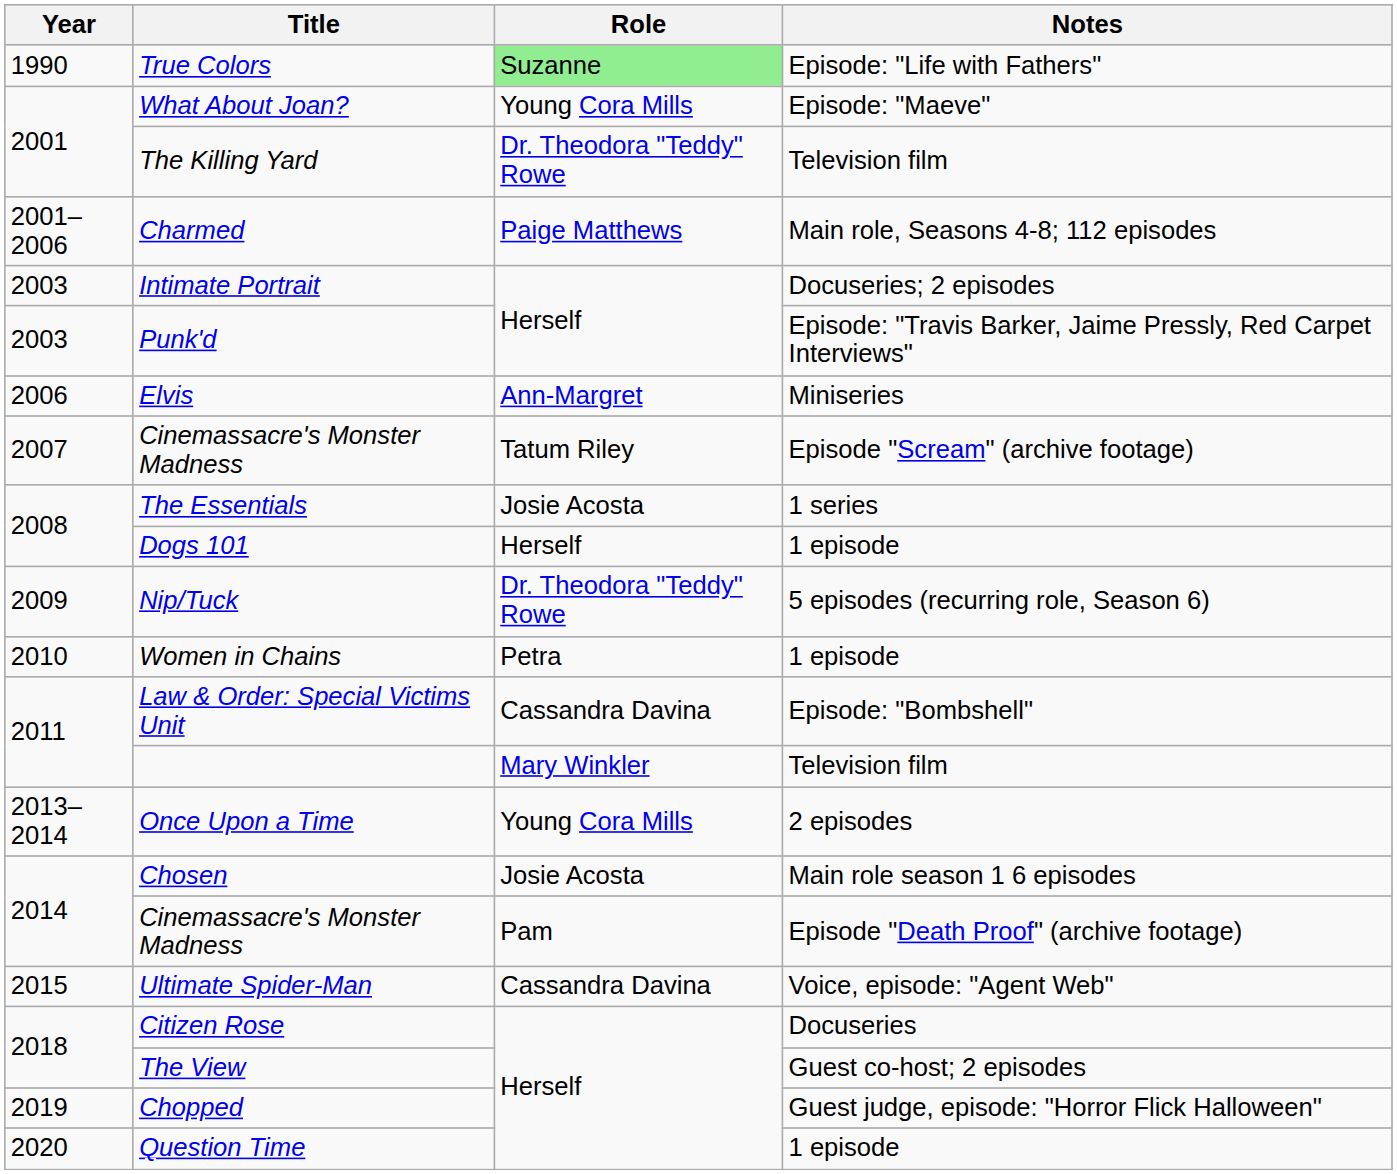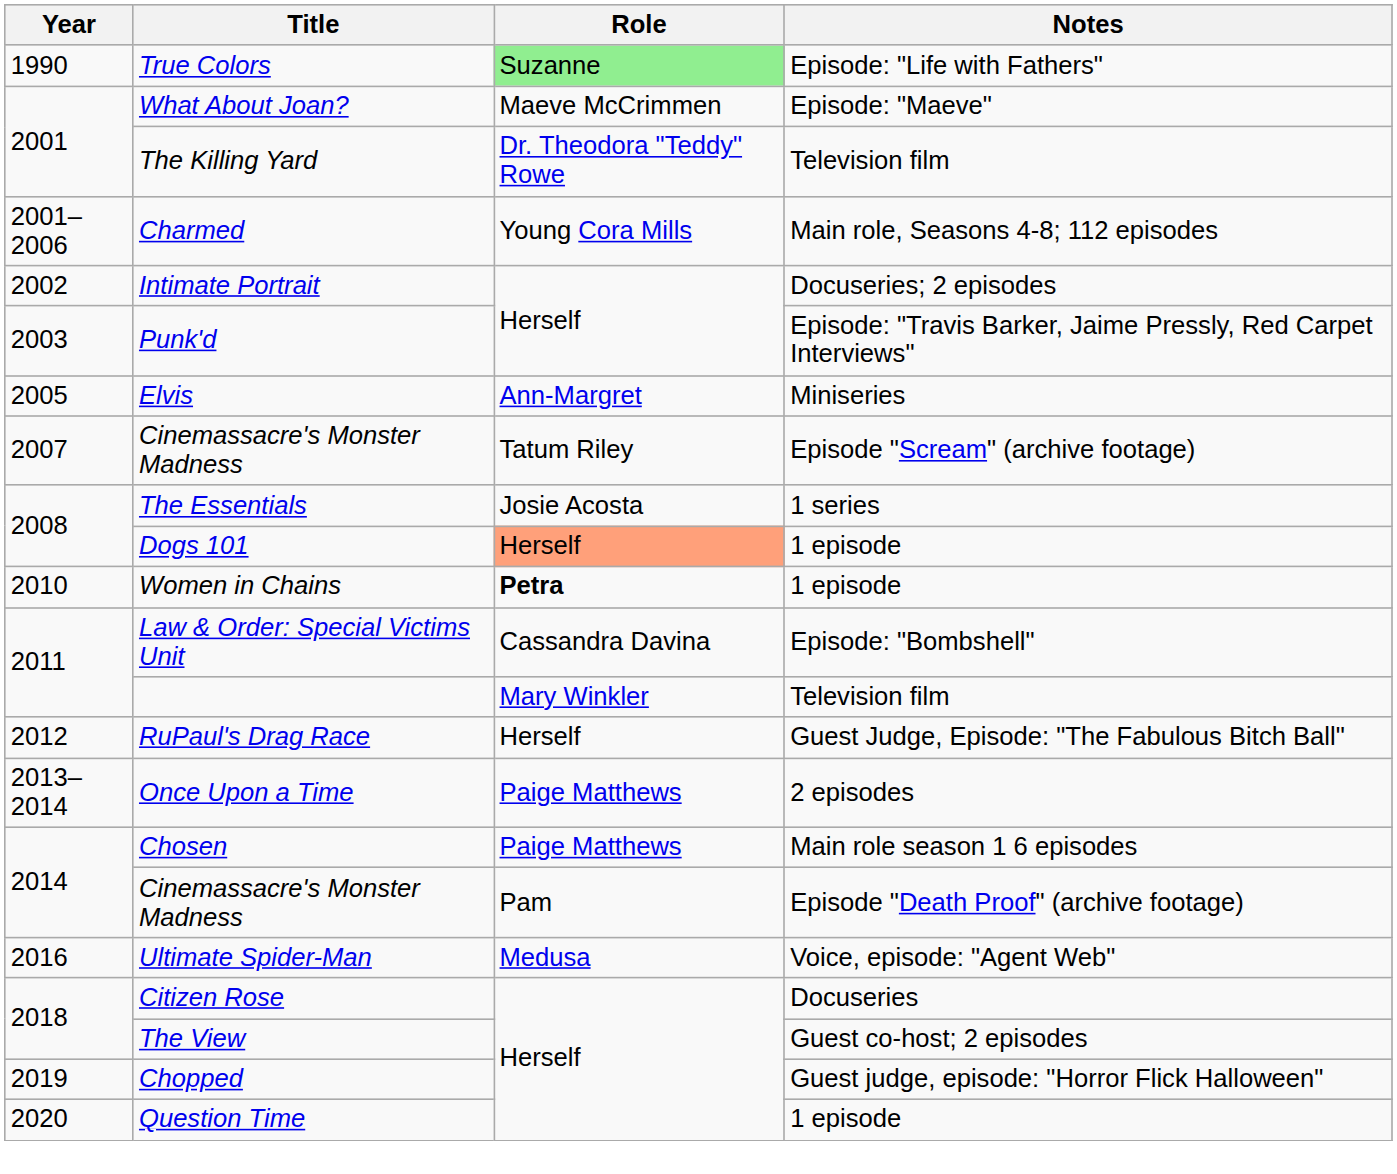 <table class="wikitable sortable">
 <tr>
 <th>Year</th>
 <th>Title</th>
 <th>Role</th>
 <th class="unsortable">Notes</th>
 </tr>
 <tr>
 <td>1990</td>
 <td><em><a href='#'>True Colors</a></em></td>
 <td style="background: lightgreen;">Suzanne</td>
 <td>Episode: "Life with Fathers"</td>
 </tr>
 <tr>
 <td rowspan=2>2001</td>
 <td><em><a href='#'>What About Joan?</a></em></td>
-<td>Young <a href='#'>Cora Mills</a></td>
+<td>Maeve McCrimmen</td>
 <td>Episode: "Maeve"</td>
 </tr>
 <tr>
 <td><em>The Killing Yard</em></td>
 <td><a href='#'>Dr. Theodora "Teddy" Rowe</a></td>
 <td>Television film</td>
 </tr>
 <tr>
 <td>2001–2006</td>
 <td><em><a href='#'>Charmed</a></em></td>
-<td><a href='#'>Paige Matthews</a></td>
+<td>Young <a href='#'>Cora Mills</a></td>
 <td>Main role, Seasons 4-8; 112 episodes</td>
 </tr>
 <tr>
-<td>2003</td>
+<td>2002</td>
 <td><em><a href='#'>Intimate Portrait</a></em></td>
 <td rowspan="2">Herself</td>
 <td>Docuseries; 2 episodes</td>
 </tr>
 <tr>
 <td>2003</td>
 <td><em><a href='#'>Punk'd</a></em></td>
 <td>Episode: "Travis Barker, Jaime Pressly, Red Carpet Interviews"</td>
 </tr>
 <tr>
-<td>2006</td>
+<td>2005</td>
 <td><em><a href='#'>Elvis</a></em></td>
 <td><a href='#'>Ann-Margret</a></td>
 <td>Miniseries</td>
 </tr>
 <tr>
 <td>2007</td>
 <td><em>Cinemassacre's Monster Madness</em></td>
 <td>Tatum Riley</td>
 <td>Episode "<a href='#'>Scream</a>" (archive footage)</td>
 </tr>
 <tr>
 <td rowspan="2">2008</td>
 <td><a href='#'><em>The Essentials</em></a></td>
 <td>Josie Acosta</td>
 <td>1 series</td>
 </tr>
 <tr>
 <td><em><a href='#'>Dogs 101</a></em></td>
-<td>Herself</td>
+<td style="background: lightsalmon;">Herself</td>
 <td>1 episode</td>
-</tr>
-<tr>
-<td>2009</td>
-<td><em><a href='#'>Nip/Tuck</a></em></td>
-<td><a href='#'>Dr. Theodora "Teddy" Rowe</a></td>
-<td>5 episodes (recurring role, Season 6)</td>
 </tr>
 <tr>
 <td>2010</td>
 <td><em>Women in Chains</em></td>
-<td>Petra</td>
+<td><strong>Petra</strong></td>
 <td>1 episode</td>
 </tr>
 <tr>
 <td rowspan=2>2011</td>
 <td><em><a href='#'>Law & Order: Special Victims Unit</a></em></td>
 <td>Cassandra Davina</td>
 <td>Episode: "Bombshell"</td>
 </tr>
 <tr>
 <td><em></em></td>
 <td><a href='#'>Mary Winkler</a></td>
 <td>Television film</td>
 </tr>
 <tr>
+<td>2012</td>
+<td><em><a href='#'>RuPaul's Drag Race</a></em></td>
+<td>Herself</td>
+<td>Guest Judge, Episode: "The Fabulous Bitch Ball"</td>
+</tr>
+<tr>
 <td>2013–2014</td>
 <td><em><a href='#'>Once Upon a Time</a></em></td>
-<td>Young <a href='#'>Cora Mills</a></td>
+<td><a href='#'>Paige Matthews</a></td>
 <td>2 episodes</td>
 </tr>
 <tr>
 <td rowspan=2>2014</td>
 <td><em><a href='#'>Chosen</a></em></td>
-<td>Josie Acosta</td>
+<td><a href='#'>Paige Matthews</a></td>
 <td>Main role season 1 6 episodes</td>
 </tr>
 <tr>
 <td><em>Cinemassacre's Monster Madness</em></td>
 <td>Pam</td>
 <td>Episode "<a href='#'>Death Proof</a>" (archive footage)</td>
 </tr>
 <tr>
-<td>2015</td>
+<td>2016</td>
 <td><em><a href='#'>Ultimate Spider-Man</a></em></td>
-<td>Cassandra Davina</td>
+<td><a href='#'>Medusa</a></td>
 <td>Voice, episode: "Agent Web"</td>
 </tr>
 <tr>
 <td rowspan="2">2018</td>
 <td><em><a href='#'>Citizen Rose</a></em></td>
 <td rowspan="4">Herself</td>
 <td>Docuseries</td>
 </tr>
 <tr>
 <td><a href='#'><em>The View</em></a></td>
 <td>Guest co-host; 2 episodes</td>
 </tr>
 <tr>
 <td>2019</td>
 <td><em><a href='#'>Chopped</a></em></td>
 <td>Guest judge, episode: "Horror Flick Halloween"</td>
 </tr>
 <tr>
 <td>2020</td>
 <td><a href='#'><em>Question Time</em></a></td>
 <td>1 episode</td>
 </tr>
 </table>
